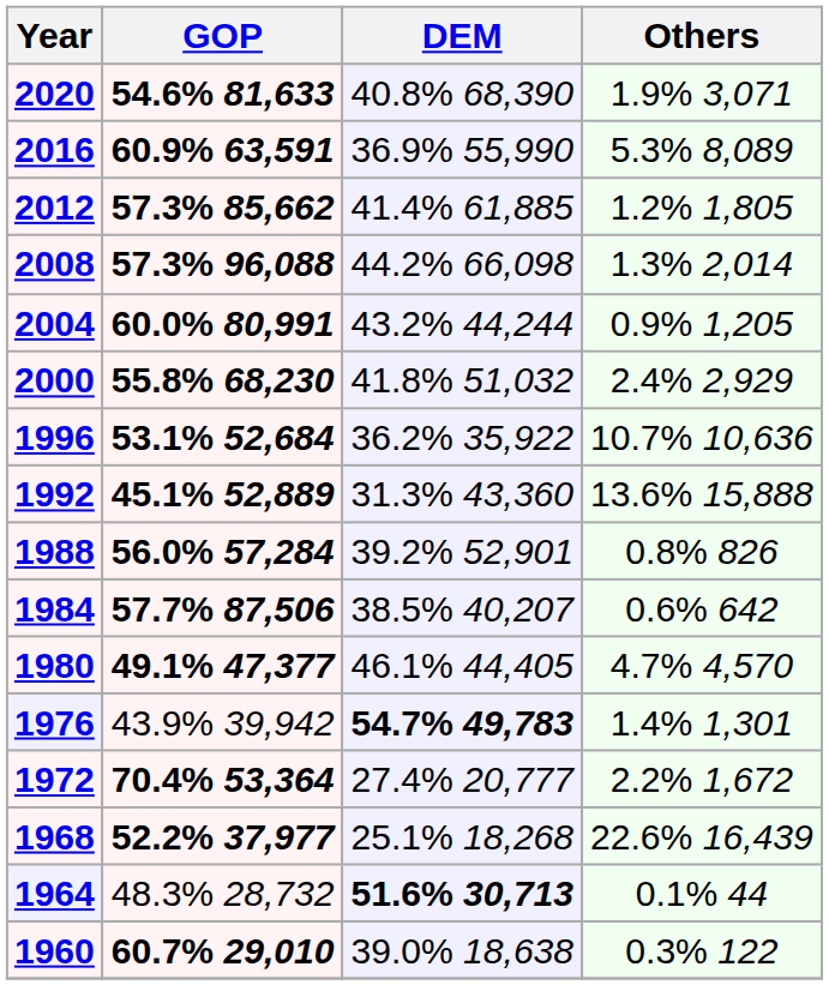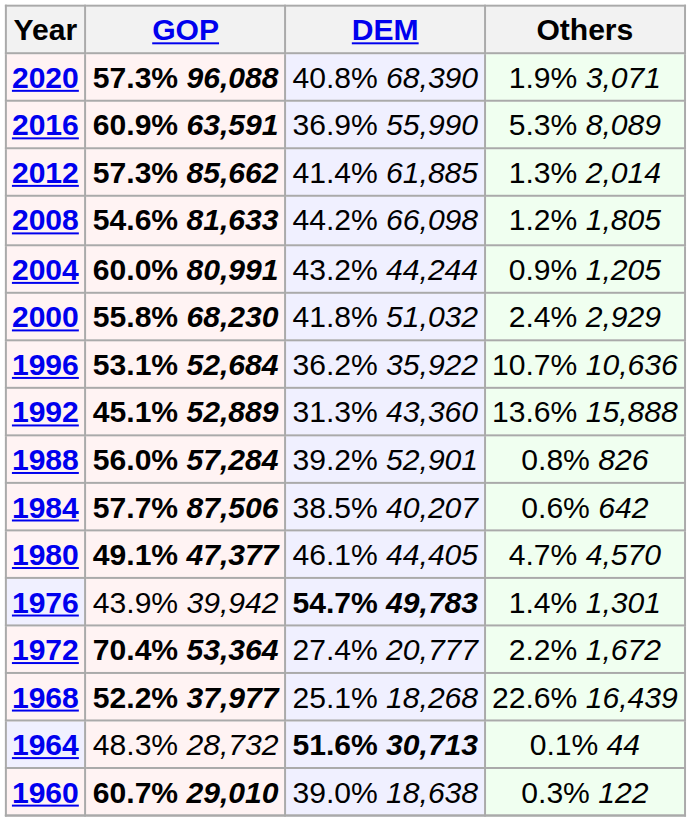 <table align="right" class="wikitable" style="font-size: 95%;">
 <tr>
 <th>Year</th>
 <th><a href='#'>GOP</a></th>
 <th><a href='#'>DEM</a></th>
 <th>Others</th>
 </tr>
 <tr>
 <td align="center" bgcolor="#fff3f3"><strong><a href='#'>2020</a></strong></td>
-<td align="center" bgcolor="#fff3f3"><strong>54.6% <em>81,633</em> </strong></td>
+<td align="center" bgcolor="#fff3f3"><strong>57.3% <em>96,088</em> </strong></td>
 <td align="center" bgcolor="#f0f0ff">40.8% <em>68,390</em></td>
 <td align="center" bgcolor="#f0fff0">1.9% <em>3,071</em></td>
 </tr>
 <tr>
 <td align="center" bgcolor="#fff3f3"><strong><a href='#'>2016</a></strong></td>
 <td align="center" bgcolor="#fff3f3"><strong>60.9% <em>63,591</em> </strong></td>
 <td align="center" bgcolor="#f0f0ff">36.9% <em>55,990</em></td>
 <td align="center" bgcolor="#f0fff0">5.3% <em>8,089</em></td>
 </tr>
 <tr>
 <td align="center" bgcolor="#fff3f3"><strong><a href='#'>2012</a></strong></td>
 <td align="center" bgcolor="#fff3f3"><strong>57.3% <em>85,662</em> </strong></td>
 <td align="center" bgcolor="#f0f0ff">41.4% <em>61,885</em></td>
-<td align="center" bgcolor="#f0fff0">1.2% <em>1,805</em></td>
+<td align="center" bgcolor="#f0fff0">1.3% <em>2,014</em></td>
 </tr>
 <tr>
 <td align="center" bgcolor="#fff3f3"><strong><a href='#'>2008</a></strong></td>
-<td align="center" bgcolor="#fff3f3"><strong>57.3% <em>96,088</em> </strong></td>
+<td align="center" bgcolor="#fff3f3"><strong>54.6% <em>81,633</em> </strong></td>
 <td align="center" bgcolor="#f0f0ff">44.2% <em>66,098</em></td>
-<td align="center" bgcolor="#f0fff0">1.3% <em>2,014</em></td>
+<td align="center" bgcolor="#f0fff0">1.2% <em>1,805</em></td>
 </tr>
 <tr>
 <td align="center" bgcolor="#fff3f3"><strong><a href='#'>2004</a></strong></td>
 <td align="center" bgcolor="#fff3f3"><strong>60.0% <em>80,991</em> </strong></td>
 <td align="center" bgcolor="#f0f0ff">43.2% <em>44,244</em></td>
 <td align="center" bgcolor="#f0fff0">0.9% <em>1,205</em></td>
 </tr>
 <tr>
 <td align="center" bgcolor="#fff3f3"><strong><a href='#'>2000</a></strong></td>
 <td align="center" bgcolor="#fff3f3"><strong>55.8% <em>68,230</em> </strong></td>
 <td align="center" bgcolor="#f0f0ff">41.8% <em>51,032</em></td>
 <td align="center" bgcolor="#f0fff0">2.4% <em>2,929</em></td>
 </tr>
 <tr>
 <td align="center" bgcolor="#fff3f3"><strong><a href='#'>1996</a></strong></td>
 <td align="center" bgcolor="#fff3f3"><strong>53.1% <em>52,684</em> </strong></td>
 <td align="center" bgcolor="#f0f0ff">36.2% <em>35,922</em></td>
 <td align="center" bgcolor="#f0fff0">10.7% <em>10,636</em></td>
 </tr>
 <tr>
 <td align="center" bgcolor="#fff3f3"><strong><a href='#'>1992</a></strong></td>
 <td align="center" bgcolor="#fff3f3"><strong>45.1% <em>52,889</em> </strong></td>
 <td align="center" bgcolor="#f0f0ff">31.3% <em>43,360</em></td>
 <td align="center" bgcolor="#f0fff0">13.6% <em>15,888</em></td>
 </tr>
 <tr>
 <td align="center" bgcolor="#fff3f3"><strong><a href='#'>1988</a></strong></td>
 <td align="center" bgcolor="#fff3f3"><strong>56.0% <em>57,284</em> </strong></td>
 <td align="center" bgcolor="#f0f0ff">39.2% <em>52,901</em></td>
 <td align="center" bgcolor="#f0fff0">0.8% <em>826</em></td>
 </tr>
 <tr>
 <td align="center" bgcolor="#fff3f3"><strong><a href='#'>1984</a></strong></td>
 <td align="center" bgcolor="#fff3f3"><strong>57.7% <em>87,506</em> </strong></td>
 <td align="center" bgcolor="#f0f0ff">38.5% <em>40,207</em></td>
 <td align="center" bgcolor="#f0fff0">0.6% <em>642</em></td>
 </tr>
 <tr>
 <td align="center" bgcolor="#fff3f3"><strong><a href='#'>1980</a></strong></td>
 <td align="center" bgcolor="#fff3f3"><strong>49.1% <em>47,377</em> </strong></td>
 <td align="center" bgcolor="#f0f0ff">46.1% <em>44,405</em></td>
 <td align="center" bgcolor="#f0fff0">4.7% <em>4,570</em></td>
 </tr>
 <tr>
 <td align="center" bgcolor="#f0f0ff"><strong><a href='#'>1976</a></strong></td>
 <td align="center" bgcolor="#fff3f3">43.9% <em>39,942</em></td>
 <td align="center" bgcolor="#f0f0ff"><strong>54.7% <em>49,783</em> </strong></td>
 <td align="center" bgcolor="#f0fff0">1.4% <em>1,301</em></td>
 </tr>
 <tr>
 <td align="center" bgcolor="#fff3f3"><strong><a href='#'>1972</a></strong></td>
 <td align="center" bgcolor="#fff3f3"><strong>70.4% <em>53,364</em> </strong></td>
 <td align="center" bgcolor="#f0f0ff">27.4% <em>20,777</em></td>
 <td align="center" bgcolor="#f0fff0">2.2% <em>1,672</em></td>
 </tr>
 <tr>
 <td align="center" bgcolor="#fff3f3"><strong><a href='#'>1968</a></strong></td>
 <td align="center" bgcolor="#fff3f3"><strong>52.2% <em>37,977</em> </strong></td>
 <td align="center" bgcolor="#f0f0ff">25.1% <em>18,268</em></td>
 <td align="center" bgcolor="#f0fff0">22.6% <em>16,439</em></td>
 </tr>
 <tr>
 <td align="center" bgcolor="#f0f0ff"><strong><a href='#'>1964</a></strong></td>
 <td align="center" bgcolor="#fff3f3">48.3% <em>28,732</em></td>
 <td align="center" bgcolor="#f0f0ff"><strong>51.6% <em>30,713</em> </strong></td>
 <td align="center" bgcolor="#f0fff0">0.1% <em>44</em></td>
 </tr>
 <tr>
 <td align="center" bgcolor="#fff3f3"><strong><a href='#'>1960</a></strong></td>
 <td align="center" bgcolor="#fff3f3"><strong>60.7% <em>29,010</em> </strong></td>
 <td align="center" bgcolor="#f0f0ff">39.0% <em>18,638</em></td>
 <td align="center" bgcolor="#f0fff0">0.3% <em>122</em></td>
 </tr>
 <tr>
 </tr>
 </table>
